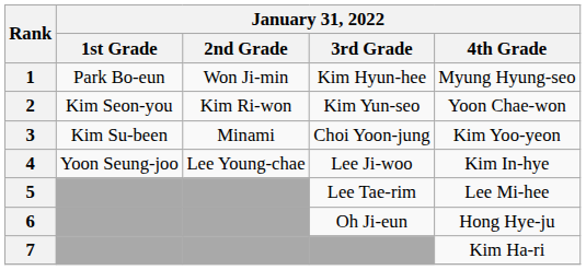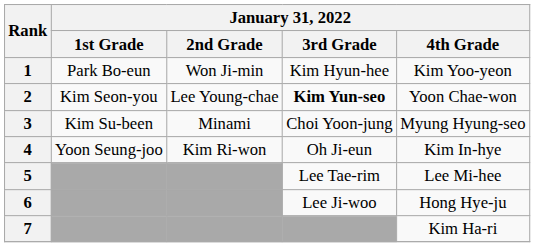 <table class="wikitable sortable" style="text-align:center">
 <tr>
 <th rowspan="2">Rank</th>
 <th colspan="4">January 31, 2022</th>
 </tr>
 <tr>
 <th>1st Grade</th>
 <th>2nd Grade</th>
 <th>3rd Grade</th>
 <th>4th Grade</th>
 </tr>
 <tr>
 <th>1</th>
 <td>Park Bo-eun</td>
 <td>Won Ji-min</td>
 <td>Kim Hyun-hee</td>
-<td>Myung Hyung-seo</td>
+<td>Kim Yoo-yeon</td>
 </tr>
 <tr>
 <th>2</th>
 <td>Kim Seon-you</td>
-<td>Kim Ri-won</td>
-<td>Kim Yun-seo</td>
+<td>Lee Young-chae</td>
+<td><strong>Kim Yun-seo</strong></td>
 <td>Yoon Chae-won</td>
 </tr>
 <tr>
 <th>3</th>
 <td>Kim Su-been</td>
 <td>Minami</td>
 <td>Choi Yoon-jung</td>
-<td>Kim Yoo-yeon</td>
+<td>Myung Hyung-seo</td>
 </tr>
 <tr>
 <th>4</th>
 <td>Yoon Seung-joo</td>
-<td>Lee Young-chae</td>
-<td>Lee Ji-woo</td>
+<td>Kim Ri-won</td>
+<td>Oh Ji-eun</td>
 <td>Kim In-hye</td>
 </tr>
 <tr>
 <th>5</th>
 <td style="background:darkgray;"></td>
 <td style="background:darkgray;"></td>
 <td>Lee Tae-rim</td>
 <td>Lee Mi-hee</td>
 </tr>
 <tr>
 <th>6</th>
 <td style="background:darkgray;"></td>
 <td style="background:darkgray;"></td>
-<td>Oh Ji-eun</td>
+<td>Lee Ji-woo</td>
 <td>Hong Hye-ju</td>
 </tr>
 <tr>
 <th>7</th>
 <td style="background:darkgray;"></td>
 <td style="background:darkgray;"></td>
 <td style="background:darkgray;"></td>
 <td>Kim Ha-ri</td>
 </tr>
 <tr>
 </tr>
 </table>
